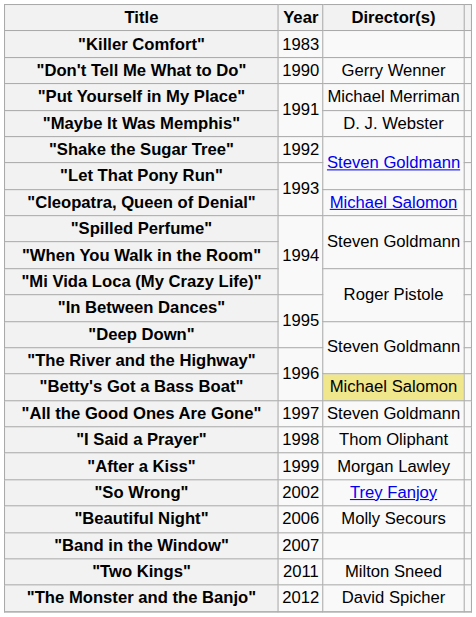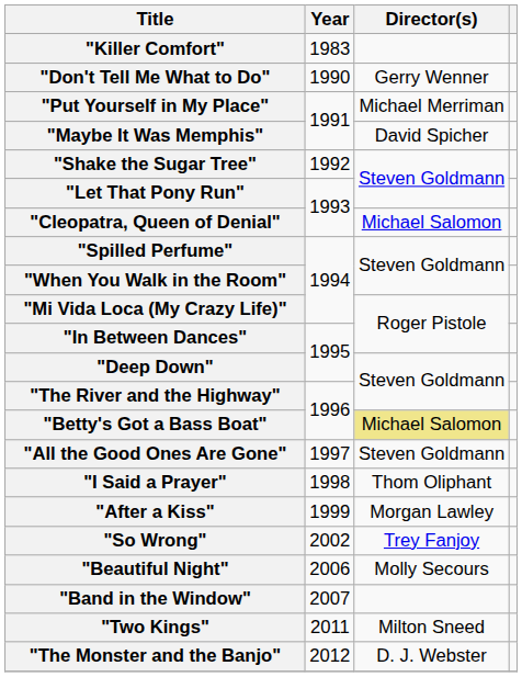 <table class="wikitable plainrowheaders" style="text-align:center;" border="1">
 <tr>
 <th scope="col" style="width:16em;">Title</th>
 <th scope="col">Year</th>
 <th scope="col">Director(s)</th>
 <th></th>
 </tr>
 <tr>
 <th scope="row">"Killer Comfort"</th>
 <td>1983</td>
 <td></td>
 <td></td>
 </tr>
 <tr>
 <th scope="row">"Don't Tell Me What to Do"</th>
 <td>1990</td>
 <td>Gerry Wenner</td>
 <td></td>
 </tr>
 <tr>
 <th scope="row">"Put Yourself in My Place"</th>
 <td rowspan="2">1991</td>
 <td>Michael Merriman</td>
 <td></td>
 </tr>
 <tr>
 <th scope="row">"Maybe It Was Memphis"</th>
-<td>D. J. Webster</td>
+<td>David Spicher</td>
 <td></td>
 </tr>
 <tr>
 <th scope="row">"Shake the Sugar Tree"</th>
 <td>1992</td>
 <td rowspan="2"><a href='#'>Steven Goldmann</a></td>
 <td></td>
 </tr>
 <tr>
 <th scope="row">"Let That Pony Run"</th>
 <td rowspan="2">1993</td>
 <td></td>
 </tr>
 <tr>
 <th scope="row">"Cleopatra, Queen of Denial"</th>
 <td><a href='#'>Michael Salomon</a></td>
 <td></td>
 </tr>
 <tr>
 <th scope="row">"Spilled Perfume"</th>
 <td rowspan="3">1994</td>
 <td rowspan="2">Steven Goldmann</td>
 <td></td>
 </tr>
 <tr>
 <th scope="row">"When You Walk in the Room"</th>
 <td></td>
 </tr>
 <tr>
 <th scope="row">"Mi Vida Loca (My Crazy Life)"</th>
 <td rowspan="2">Roger Pistole</td>
 <td></td>
 </tr>
 <tr>
 <th scope="row">"In Between Dances"</th>
 <td rowspan="2">1995</td>
 <td></td>
 </tr>
 <tr>
 <th scope="row">"Deep Down"</th>
 <td rowspan="2">Steven Goldmann</td>
 <td></td>
 </tr>
 <tr>
 <th scope="row">"The River and the Highway"</th>
 <td rowspan="2">1996</td>
 <td></td>
 </tr>
 <tr>
 <th scope="row">"Betty's Got a Bass Boat"</th>
 <td style="background: khaki;">Michael Salomon</td>
 <td></td>
 </tr>
 <tr>
 <th scope="row">"All the Good Ones Are Gone"</th>
 <td>1997</td>
 <td>Steven Goldmann</td>
 <td></td>
 </tr>
 <tr>
 <th scope="row">"I Said a Prayer"</th>
 <td>1998</td>
 <td>Thom Oliphant</td>
 <td></td>
 </tr>
 <tr>
 <th scope="row">"After a Kiss"</th>
 <td>1999</td>
 <td>Morgan Lawley</td>
 <td></td>
 </tr>
 <tr>
 <th scope="row">"So Wrong"</th>
 <td>2002</td>
 <td><a href='#'>Trey Fanjoy</a></td>
 <td></td>
 </tr>
 <tr>
 <th scope="row">"Beautiful Night"</th>
 <td>2006</td>
 <td>Molly Secours</td>
 <td></td>
 </tr>
 <tr>
 <th scope="row">"Band in the Window"</th>
 <td>2007</td>
 <td></td>
 <td></td>
 </tr>
 <tr>
 <th scope="row">"Two Kings" </th>
 <td>2011</td>
 <td>Milton Sneed</td>
 <td></td>
 </tr>
 <tr>
 <th scope="row">"The Monster and the Banjo"</th>
 <td>2012</td>
-<td>David Spicher</td>
+<td>D. J. Webster</td>
 <td></td>
 </tr>
 <tr>
 </tr>
 </table>
